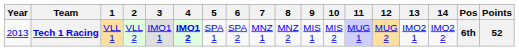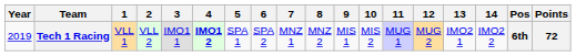 <table class="wikitable" style="text-align:center; font-size:85%">
 <tr>
 <th>Year</th>
 <th>Team</th>
 <th>1</th>
 <th>2</th>
 <th>3</th>
 <th>4</th>
 <th>5</th>
 <th>6</th>
 <th>7</th>
 <th>8</th>
 <th>9</th>
 <th>10</th>
 <th>11</th>
 <th>12</th>
 <th>13</th>
 <th>14</th>
 <th>Pos</th>
 <th>Points</th>
 </tr>
 <tr>
-<td><a href='#'>2013</a></td>
+<td><a href='#'>2019</a></td>
 <th nowrap><a href='#'>Tech 1 Racing</a></th>
 <td style="background:#FFDF9F;"><a href='#'>VLL<br>1</a><br></td>
 <td style="background:#DFFFDF;"><a href='#'>VLL<br>2</a><br></td>
 <td style="background:#DFDFDF;"><a href='#'>IMO1<br>1</a><br></td>
 <td style="background:#DFFFDF;"><strong><a href='#'>IMO1<br>2</a><br></strong></td>
 <td><a href='#'>SPA<br>1</a><br></td>
 <td><a href='#'>SPA<br>2</a><br></td>
 <td><a href='#'>MNZ<br>1</a><br></td>
 <td><a href='#'>MNZ<br>2</a><br></td>
 <td><a href='#'>MIS<br>1</a><br></td>
 <td><a href='#'>MIS<br>2</a><br></td>
 <td style="background:#CFCFFF;"><a href='#'>MUG<br>1</a><br></td>
 <td style="background:#FFDF9F;"><a href='#'>MUG<br>2</a><br></td>
 <td><a href='#'>IMO2<br>1</a><br></td>
 <td><a href='#'>IMO2<br>2</a><br></td>
 <th>6th</th>
-<th>52</th>
+<th>72</th>
 </tr>
 </table>
